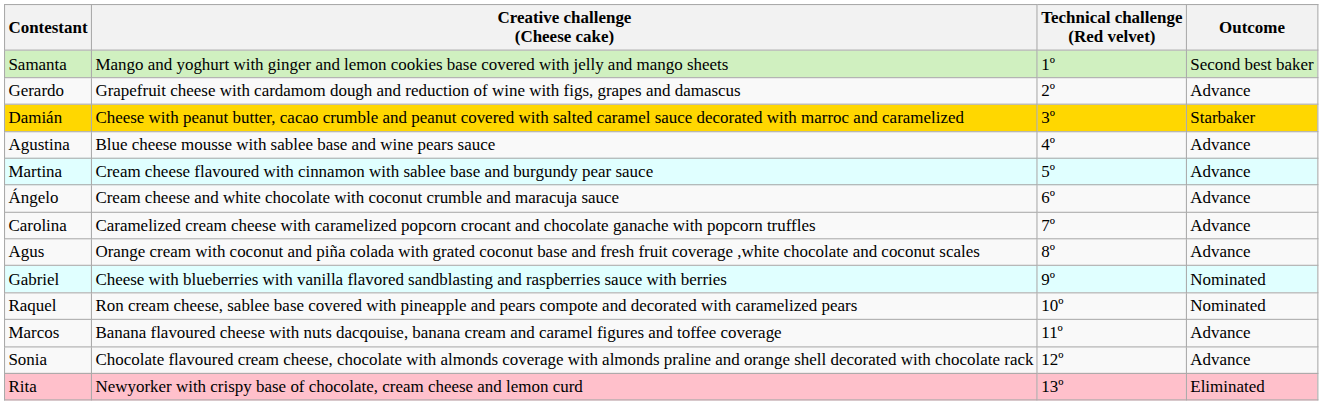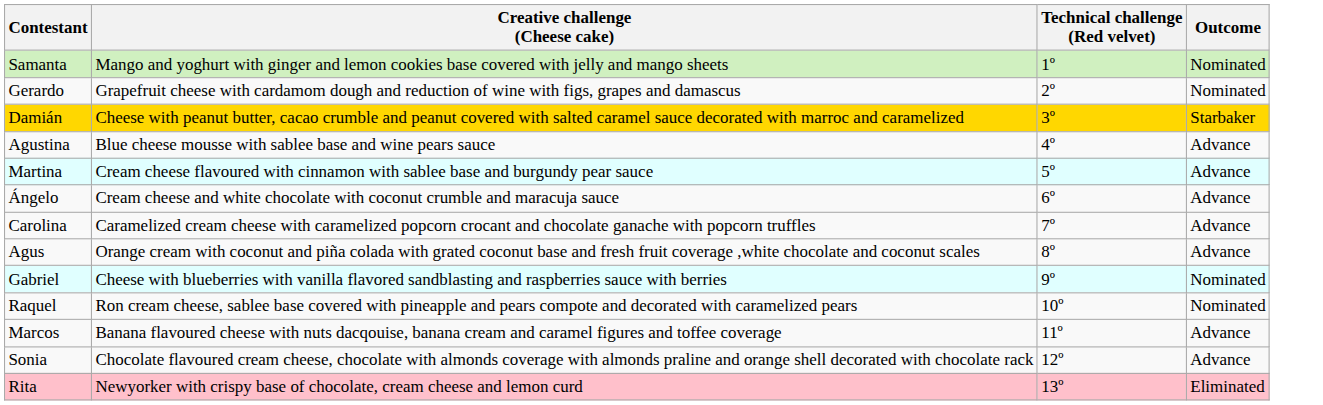 <table class="wikitable">
 <tr>
 <th>Contestant</th>
 <th>Creative challenge<br>(Cheese cake)</th>
 <th>Technical challenge<br>(Red velvet)</th>
 <th>Outcome</th>
 </tr>
 <tr style="background:#d0f0c0">
 <td>Samanta</td>
 <td>Mango and yoghurt with ginger and lemon cookies base covered with jelly and mango sheets</td>
 <td>1º</td>
-<td>Second best baker</td>
+<td>Nominated</td>
 </tr>
 <tr>
 <td>Gerardo</td>
 <td>Grapefruit cheese with cardamom dough and reduction of wine with figs, grapes and damascus</td>
 <td>2º</td>
-<td>Advance</td>
+<td>Nominated</td>
 </tr>
 <tr style="background:gold">
 <td>Damián</td>
 <td>Cheese with peanut butter, cacao crumble and peanut covered with salted caramel sauce decorated with marroc and caramelized</td>
 <td>3º</td>
 <td>Starbaker</td>
 </tr>
 <tr>
 <td>Agustina</td>
 <td>Blue cheese mousse with sablee base and wine pears sauce</td>
 <td>4º</td>
 <td>Advance</td>
 </tr>
 <tr style="background:#e0ffff">
 <td>Martina</td>
 <td>Cream cheese flavoured with cinnamon with sablee base and burgundy pear sauce</td>
 <td>5º</td>
 <td>Advance</td>
 </tr>
 <tr>
 <td>Ángelo</td>
 <td>Cream cheese and white chocolate with coconut crumble and maracuja sauce</td>
 <td>6º</td>
 <td>Advance</td>
 </tr>
 <tr>
 <td>Carolina</td>
 <td>Caramelized cream cheese with caramelized popcorn crocant and chocolate ganache with popcorn truffles</td>
 <td>7º</td>
 <td>Advance</td>
 </tr>
 <tr>
 <td>Agus</td>
 <td>Orange cream with coconut and piña colada with grated coconut base and fresh fruit coverage ,white chocolate and coconut scales</td>
 <td>8º</td>
 <td>Advance</td>
 </tr>
 <tr style="background:#e0ffff">
 <td>Gabriel</td>
 <td>Cheese with blueberries with vanilla flavored sandblasting and raspberries sauce with berries</td>
 <td>9º</td>
 <td>Nominated</td>
 </tr>
 <tr>
 <td>Raquel</td>
 <td>Ron cream cheese, sablee base covered with pineapple and pears compote and decorated with caramelized pears</td>
 <td>10º</td>
 <td>Nominated</td>
 </tr>
 <tr>
 <td>Marcos</td>
 <td>Banana flavoured cheese with nuts dacqouise, banana cream and caramel figures and toffee coverage</td>
 <td>11º</td>
 <td>Advance</td>
 </tr>
 <tr>
 <td>Sonia</td>
 <td>Chocolate flavoured cream cheese, chocolate with almonds coverage with almonds praline and orange shell decorated with chocolate rack</td>
 <td>12º</td>
 <td>Advance</td>
 </tr>
 <tr style="background:pink">
 <td>Rita</td>
 <td>Newyorker with crispy base of chocolate, cream cheese and lemon curd</td>
 <td>13º</td>
 <td>Eliminated</td>
 </tr>
 </table>
